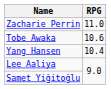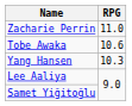 <table class=wikitable>
 <tr>
 <th>Name</th>
 <th>RPG</th>
 </tr>
 <tr>
 <td> <a href='#'>Zacharie Perrin</a></td>
 <td align=center>11.0</td>
 </tr>
 <tr>
 <td> <a href='#'>Tobe Awaka</a></td>
 <td align=center>10.6</td>
 </tr>
 <tr>
 <td> <a href='#'>Yang Hansen</a></td>
-<td align=center>10.4</td>
+<td align=center>10.3</td>
 </tr>
 <tr>
 <td> <a href='#'>Lee Aaliya</a></td>
 <td align=center rowspan=2>9.0</td>
 </tr>
 <tr>
 <td> <a href='#'>Samet Yiğitoğlu</a></td>
 </tr>
 </table>
